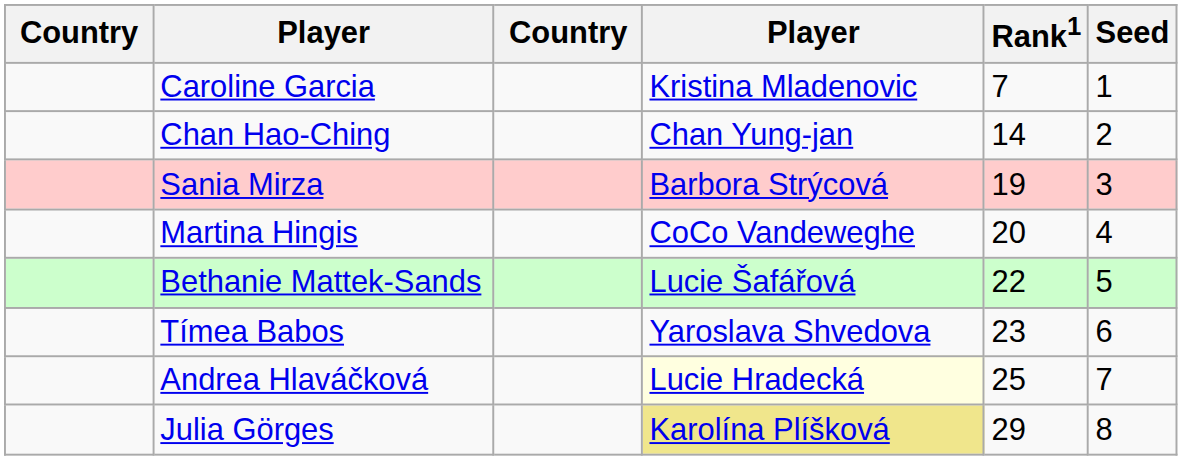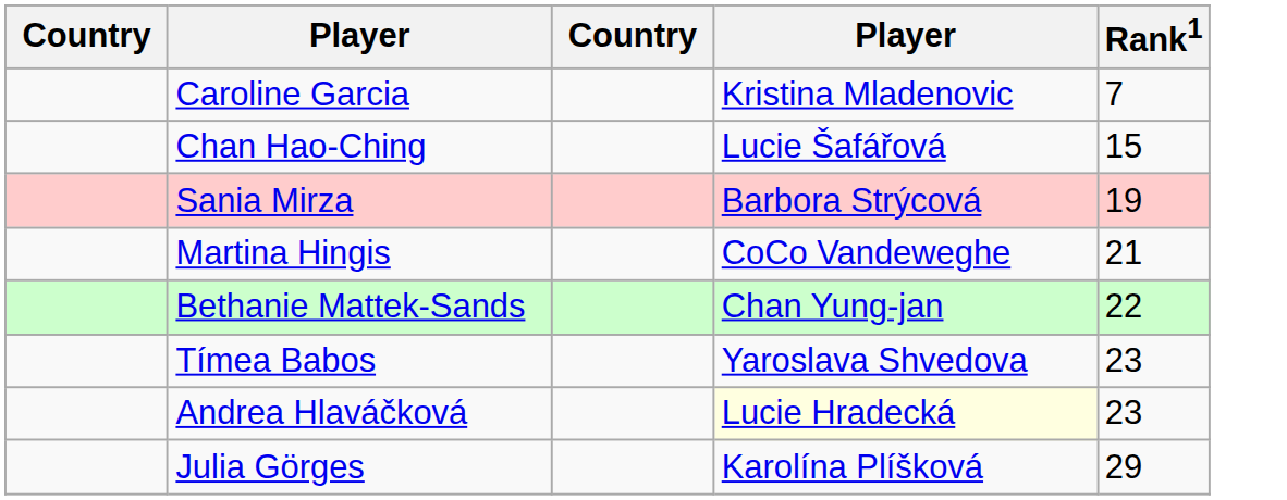 <table class="sortable wikitable">
 <tr>
 <th width="70">Country</th>
 <th width="175">Player</th>
 <th width="70">Country</th>
 <th width="175">Player</th>
 <th>Rank<sup>1</sup></th>
-<th>Seed</th>
 </tr>
 <tr>
 <td></td>
 <td><a href='#'>Caroline Garcia</a></td>
 <td></td>
 <td><a href='#'>Kristina Mladenovic</a></td>
 <td>7</td>
-<td>1</td>
 </tr>
 <tr>
 <td></td>
 <td><a href='#'>Chan Hao-Ching</a></td>
 <td></td>
-<td><a href='#'>Chan Yung-jan</a></td>
-<td>14</td>
-<td>2</td>
+<td><a href='#'>Lucie Šafářová</a></td>
+<td>15</td>
 </tr>
 <tr bgcolor=#fcc>
 <td></td>
 <td><a href='#'>Sania Mirza</a></td>
 <td></td>
 <td><a href='#'>Barbora Strýcová</a></td>
 <td>19</td>
-<td>3</td>
 </tr>
 <tr>
 <td></td>
 <td><a href='#'>Martina Hingis</a></td>
 <td></td>
 <td><a href='#'>CoCo Vandeweghe</a></td>
-<td>20</td>
-<td>4</td>
+<td>21</td>
 </tr>
 <tr bgcolor=#cfc>
 <td></td>
 <td><a href='#'>Bethanie Mattek-Sands</a></td>
 <td></td>
-<td><a href='#'>Lucie Šafářová</a></td>
+<td><a href='#'>Chan Yung-jan</a></td>
 <td>22</td>
-<td>5</td>
 </tr>
 <tr>
 <td></td>
 <td><a href='#'>Tímea Babos</a></td>
 <td></td>
 <td><a href='#'>Yaroslava Shvedova</a></td>
 <td>23</td>
-<td>6</td>
 </tr>
 <tr>
 <td></td>
 <td><a href='#'>Andrea Hlaváčková</a></td>
 <td></td>
 <td style="background: lightyellow;"><a href='#'>Lucie Hradecká</a></td>
-<td>25</td>
-<td>7</td>
+<td>23</td>
 </tr>
 <tr>
 <td></td>
 <td><a href='#'>Julia Görges</a></td>
 <td></td>
-<td style="background: khaki;"><a href='#'>Karolína Plíšková</a></td>
+<td><a href='#'>Karolína Plíšková</a></td>
 <td>29</td>
-<td>8</td>
 </tr>
 </table>
